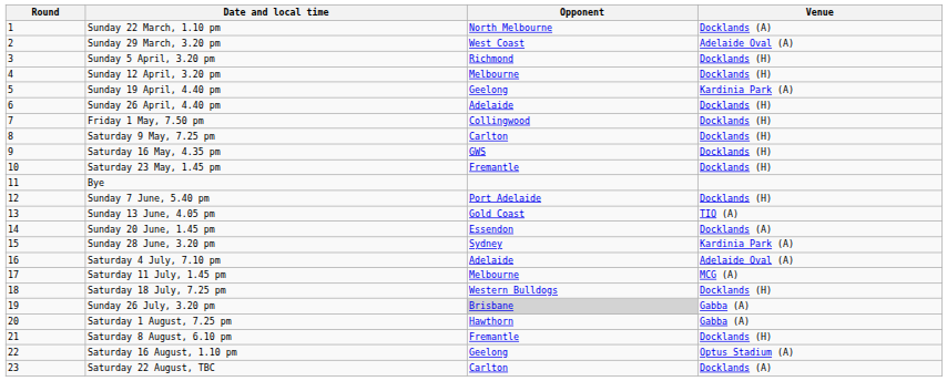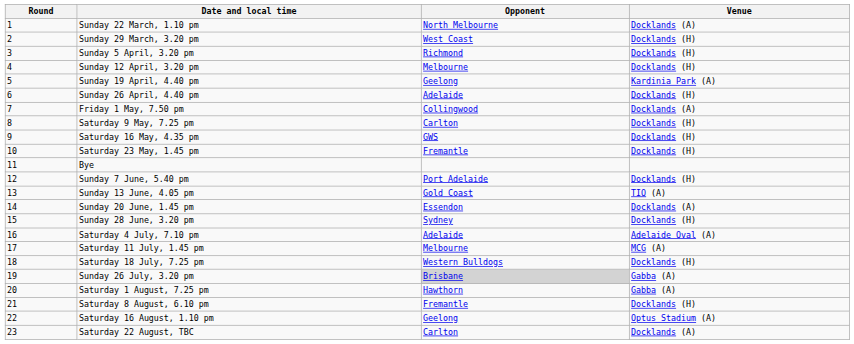 <table class="wikitable" style="font-size:90%; text-align:left; width: 60%; margin-left: auto; margin-right: auto;">
 <tr>
 <th>Round</th>
 <th>Date and local time</th>
 <th>Opponent</th>
 <th>Venue</th>
 </tr>
 <tr>
 <td>1</td>
 <td>Sunday 22 March, 1.10 pm</td>
 <td><a href='#'>North Melbourne</a></td>
 <td><a href='#'>Docklands</a> (A)</td>
 </tr>
 <tr>
 <td>2</td>
 <td>Sunday 29 March, 3.20 pm</td>
 <td><a href='#'>West Coast</a></td>
-<td><a href='#'>Adelaide Oval</a> (A)</td>
+<td><a href='#'>Docklands</a> (H)</td>
 </tr>
 <tr>
 <td>3</td>
 <td>Sunday 5 April, 3.20 pm</td>
 <td><a href='#'>Richmond</a></td>
 <td><a href='#'>Docklands</a> (H)</td>
 </tr>
 <tr>
 <td>4</td>
 <td>Sunday 12 April, 3.20 pm</td>
 <td><a href='#'>Melbourne</a></td>
 <td><a href='#'>Docklands</a> (H)</td>
 </tr>
 <tr>
 <td>5</td>
 <td>Sunday 19 April, 4.40 pm</td>
 <td><a href='#'>Geelong</a></td>
 <td><a href='#'>Kardinia Park</a> (A)</td>
 </tr>
 <tr>
 <td>6</td>
 <td>Sunday 26 April, 4.40 pm</td>
 <td><a href='#'>Adelaide</a></td>
 <td><a href='#'>Docklands</a> (H)</td>
 </tr>
 <tr>
 <td>7</td>
 <td>Friday 1 May, 7.50 pm</td>
 <td><a href='#'>Collingwood</a></td>
-<td><a href='#'>Docklands</a> (H)</td>
+<td><a href='#'>Docklands</a> (A)</td>
 </tr>
 <tr>
 <td>8</td>
 <td>Saturday 9 May, 7.25 pm</td>
 <td><a href='#'>Carlton</a></td>
 <td><a href='#'>Docklands</a> (H)</td>
 </tr>
 <tr>
 <td>9</td>
 <td>Saturday 16 May, 4.35 pm</td>
 <td><a href='#'>GWS</a></td>
 <td><a href='#'>Docklands</a> (H)</td>
 </tr>
 <tr>
 <td>10</td>
 <td>Saturday 23 May, 1.45 pm</td>
 <td><a href='#'>Fremantle</a></td>
 <td><a href='#'>Docklands</a> (H)</td>
 </tr>
 <tr>
 <td>11</td>
 <td>Bye</td>
 <td></td>
 <td></td>
 </tr>
 <tr>
 <td>12</td>
 <td>Sunday 7 June, 5.40 pm</td>
 <td><a href='#'>Port Adelaide</a></td>
 <td><a href='#'>Docklands</a> (H)</td>
 </tr>
 <tr>
 <td>13</td>
 <td>Sunday 13 June, 4.05 pm</td>
 <td><a href='#'>Gold Coast</a></td>
 <td><a href='#'>TIO</a> (A)</td>
 </tr>
 <tr>
 <td>14</td>
 <td>Sunday 20 June, 1.45 pm</td>
 <td><a href='#'>Essendon</a></td>
 <td><a href='#'>Docklands</a> (A)</td>
 </tr>
 <tr>
 <td>15</td>
 <td>Sunday 28 June, 3.20 pm</td>
 <td><a href='#'>Sydney</a></td>
-<td><a href='#'>Kardinia Park</a> (A)</td>
+<td><a href='#'>Docklands</a> (H)</td>
 </tr>
 <tr>
 <td>16</td>
 <td>Saturday 4 July, 7.10 pm</td>
 <td><a href='#'>Adelaide</a></td>
 <td><a href='#'>Adelaide Oval</a> (A)</td>
 </tr>
 <tr>
 <td>17</td>
 <td>Saturday 11 July, 1.45 pm</td>
 <td><a href='#'>Melbourne</a></td>
 <td><a href='#'>MCG</a> (A)</td>
 </tr>
 <tr>
 <td>18</td>
 <td>Saturday 18 July, 7.25 pm</td>
 <td><a href='#'>Western Bulldogs</a></td>
 <td><a href='#'>Docklands</a> (H)</td>
 </tr>
 <tr>
 <td>19</td>
 <td>Sunday 26 July, 3.20 pm</td>
 <td style="background: lightgrey;"><a href='#'>Brisbane</a></td>
 <td><a href='#'>Gabba</a> (A)</td>
 </tr>
 <tr>
 <td>20</td>
 <td>Saturday 1 August, 7.25 pm</td>
 <td><a href='#'>Hawthorn</a></td>
 <td><a href='#'>Gabba</a> (A)</td>
 </tr>
 <tr>
 <td>21</td>
 <td>Saturday 8 August, 6.10 pm</td>
 <td><a href='#'>Fremantle</a></td>
 <td><a href='#'>Docklands</a> (H)</td>
 </tr>
 <tr>
 <td>22</td>
 <td>Saturday 16 August, 1.10 pm</td>
 <td><a href='#'>Geelong</a></td>
 <td><a href='#'>Optus Stadium</a> (A)</td>
 </tr>
 <tr>
 <td>23</td>
 <td>Saturday 22 August, TBC</td>
 <td><a href='#'>Carlton</a></td>
 <td><a href='#'>Docklands</a> (A)</td>
 </tr>
 </table>
